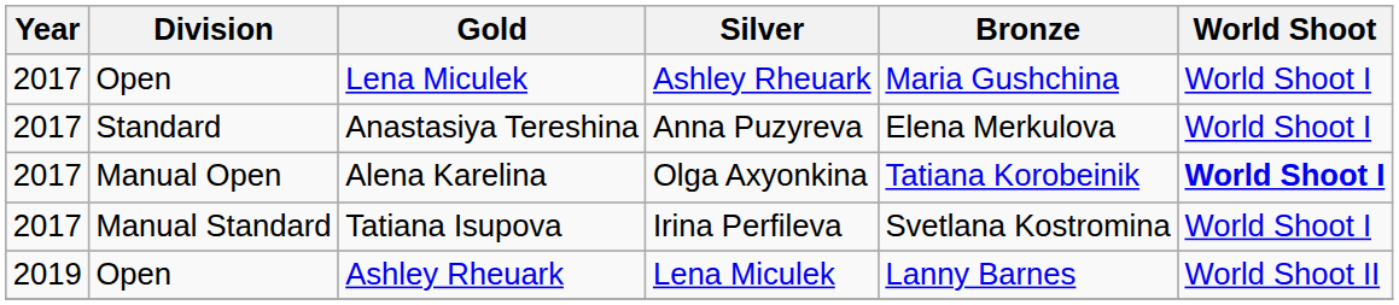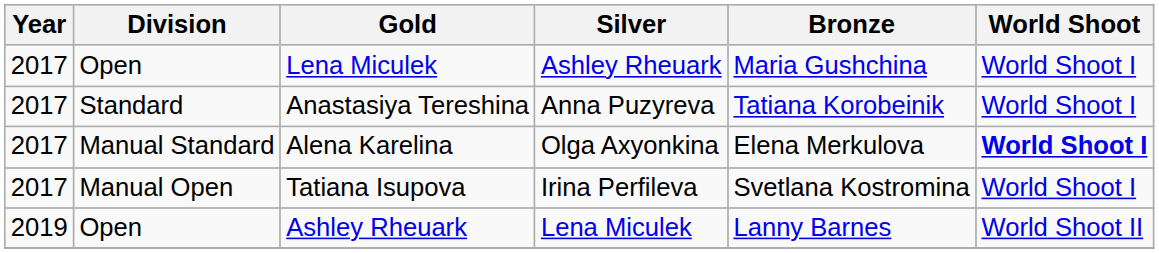 <table class="wikitable sortable" style="text-align: left;">
 <tr>
 <th>Year</th>
 <th>Division</th>
 <th> Gold</th>
 <th> Silver</th>
 <th> Bronze</th>
 <th>World Shoot</th>
 </tr>
 <tr>
 <td>2017</td>
 <td>Open</td>
 <td> <a href='#'>Lena Miculek</a></td>
 <td> <a href='#'>Ashley Rheuark</a></td>
 <td> <a href='#'>Maria Gushchina</a></td>
 <td><a href='#'>World Shoot I</a></td>
 </tr>
 <tr>
 <td>2017</td>
 <td>Standard</td>
 <td> Anastasiya Tereshina</td>
 <td> Anna Puzyreva</td>
-<td> Elena Merkulova</td>
+<td> <a href='#'>Tatiana Korobeinik</a></td>
 <td><a href='#'>World Shoot I</a></td>
 </tr>
 <tr>
 <td>2017</td>
-<td>Manual Open</td>
+<td>Manual Standard</td>
 <td> Alena Karelina</td>
 <td> Olga Axyonkina</td>
-<td> <a href='#'>Tatiana Korobeinik</a></td>
+<td> Elena Merkulova</td>
 <td><strong><a href='#'>World Shoot I</a></strong></td>
 </tr>
 <tr>
 <td>2017</td>
-<td>Manual Standard</td>
+<td>Manual Open</td>
 <td> Tatiana Isupova</td>
 <td> Irina Perfileva</td>
 <td> Svetlana Kostromina</td>
 <td><a href='#'>World Shoot I</a></td>
 </tr>
 <tr>
 <td>2019</td>
 <td>Open</td>
 <td> <a href='#'>Ashley Rheuark</a></td>
 <td> <a href='#'>Lena Miculek</a></td>
 <td> <a href='#'>Lanny Barnes</a></td>
 <td><a href='#'>World Shoot II</a></td>
 </tr>
 <tr>
 </tr>
 </table>
